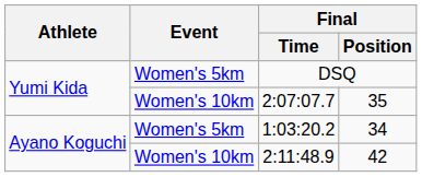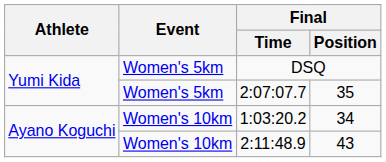 <table class="wikitable" border="1" style="font-size:90%">
 <tr>
 <th rowspan=2>Athlete</th>
 <th rowspan=2>Event</th>
 <th colspan=2>Final</th>
 </tr>
 <tr>
 <th>Time</th>
 <th>Position</th>
 </tr>
 <tr>
 <td rowspan=2><a href='#'>Yumi Kida</a></td>
 <td><a href='#'>Women's 5km</a></td>
 <td align=center colspan=2>DSQ</td>
 </tr>
 <tr>
-<td><a href='#'>Women's 10km</a></td>
+<td><a href='#'>Women's 5km</a></td>
 <td align=center>2:07:07.7</td>
 <td align=center>35</td>
 </tr>
 <tr>
 <td rowspan=2><a href='#'>Ayano Koguchi</a></td>
-<td><a href='#'>Women's 5km</a></td>
+<td><a href='#'>Women's 10km</a></td>
 <td align=center>1:03:20.2</td>
 <td align=center>34</td>
 </tr>
 <tr>
 <td><a href='#'>Women's 10km</a></td>
 <td align=center>2:11:48.9</td>
-<td align=center>42</td>
+<td align=center>43</td>
 </tr>
 </table>
